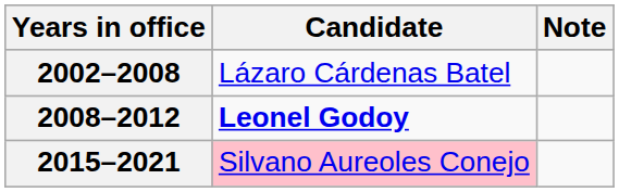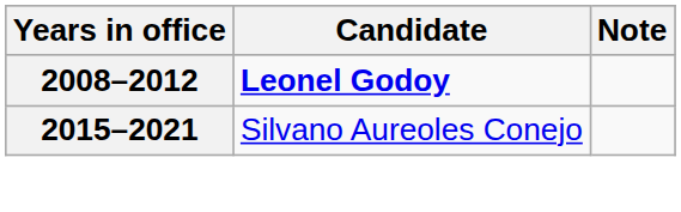 <table class="wikitable">
 <tr>
 <th>Years in office</th>
 <th>Candidate</th>
 <th>Note</th>
-</tr>
-<tr>
-<th>2002–2008</th>
-<td><a href='#'>Lázaro Cárdenas Batel</a></td>
-<td></td>
 </tr>
 <tr>
 <th>2008–2012</th>
 <td><strong><a href='#'>Leonel Godoy</a></strong></td>
 <td></td>
 </tr>
 <tr>
 <th>2015–2021</th>
-<td style="background: pink;"><a href='#'>Silvano Aureoles Conejo</a></td>
+<td><a href='#'>Silvano Aureoles Conejo</a></td>
 <td></td>
 </tr>
 </table>
